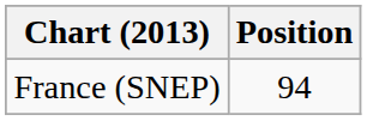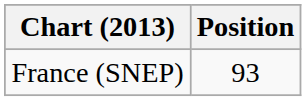 <table class="wikitable">
 <tr>
 <th>Chart (2013)</th>
 <th>Position</th>
 </tr>
 <tr>
 <td>France (SNEP)</td>
-<td style="text-align:center">94</td>
+<td style="text-align:center">93</td>
 </tr>
 </table>
